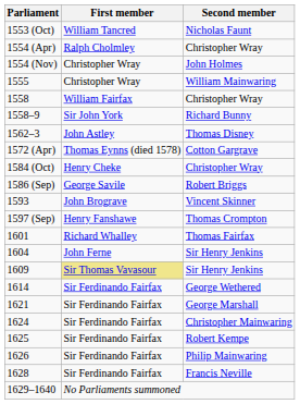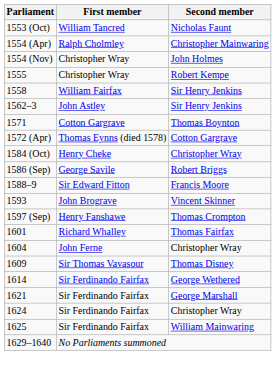 <table class="wikitable">
 <tr>
 <th>Parliament</th>
 <th>First member</th>
 <th>Second member</th>
 </tr>
 <tr>
 <td>1553 (Oct)</td>
 <td><a href='#'>William Tancred</a></td>
 <td><a href='#'>Nicholas Faunt</a></td>
 </tr>
 <tr>
 <td>1554 (Apr)</td>
 <td><a href='#'>Ralph Cholmley</a></td>
-<td>Christopher Wray </td>
+<td><a href='#'>Christopher Mainwaring</a></td>
 </tr>
 <tr>
 <td>1554 (Nov)</td>
 <td>Christopher Wray</td>
 <td><a href='#'>John Holmes</a></td>
 </tr>
 <tr>
 <td>1555</td>
 <td>Christopher Wray</td>
-<td><a href='#'>William Mainwaring</a></td>
+<td><a href='#'>Robert Kempe</a></td>
 </tr>
 <tr>
 <td>1558</td>
 <td><a href='#'>William Fairfax</a></td>
-<td>Christopher Wray </td>
-</tr>
-<tr>
-<td>1558–9</td>
-<td><a href='#'>Sir John York</a></td>
-<td><a href='#'>Richard Bunny</a></td>
+<td><a href='#'>Sir Henry Jenkins</a></td>
 </tr>
 <tr>
 <td>1562–3</td>
 <td><a href='#'>John Astley</a></td>
-<td><a href='#'>Thomas Disney</a></td>
+<td><a href='#'>Sir Henry Jenkins</a></td>
+</tr>
+<tr>
+<td>1571</td>
+<td><a href='#'>Cotton Gargrave</a></td>
+<td><a href='#'>Thomas Boynton</a></td>
 </tr>
 <tr>
 <td>1572 (Apr)</td>
 <td><a href='#'>Thomas Eynns</a> (died 1578)</td>
 <td><a href='#'>Cotton Gargrave</a></td>
 </tr>
 <tr>
 <td>1584 (Oct)</td>
 <td><a href='#'>Henry Cheke</a></td>
 <td><a href='#'>Christopher Wray</a></td>
 </tr>
 <tr>
 <td>1586 (Sep)</td>
 <td><a href='#'>George Savile</a></td>
 <td><a href='#'>Robert Briggs</a></td>
+</tr>
+<tr>
+<td>1588–9</td>
+<td><a href='#'>Sir Edward Fitton</a></td>
+<td><a href='#'>Francis Moore</a></td>
 </tr>
 <tr>
 <td>1593</td>
 <td><a href='#'>John Brograve</a></td>
 <td><a href='#'>Vincent Skinner</a></td>
 </tr>
 <tr>
 <td>1597 (Sep)</td>
 <td><a href='#'>Henry Fanshawe</a></td>
 <td><a href='#'>Thomas Crompton</a></td>
 </tr>
 <tr>
 <td>1601</td>
 <td><a href='#'>Richard Whalley</a></td>
 <td><a href='#'>Thomas Fairfax</a>  </td>
 </tr>
 <tr>
 <td>1604</td>
 <td><a href='#'>John Ferne</a></td>
-<td><a href='#'>Sir Henry Jenkins</a></td>
+<td>Christopher Wray </td>
 </tr>
 <tr>
 <td>1609</td>
-<td style="background: khaki;"><a href='#'>Sir Thomas Vavasour</a></td>
-<td><a href='#'>Sir Henry Jenkins</a></td>
+<td><a href='#'>Sir Thomas Vavasour</a></td>
+<td><a href='#'>Thomas Disney</a></td>
 </tr>
 <tr>
 <td>1614</td>
 <td><a href='#'>Sir Ferdinando Fairfax</a></td>
 <td><a href='#'>George Wethered</a></td>
 </tr>
 <tr>
 <td>1621</td>
 <td>Sir Ferdinando Fairfax</td>
 <td><a href='#'>George Marshall</a></td>
 </tr>
 <tr>
 <td>1624</td>
 <td>Sir Ferdinando Fairfax</td>
-<td><a href='#'>Christopher Mainwaring</a></td>
+<td>Christopher Wray </td>
 </tr>
 <tr>
 <td>1625</td>
 <td>Sir Ferdinando Fairfax</td>
-<td><a href='#'>Robert Kempe</a></td>
-</tr>
-<tr>
-<td>1626</td>
-<td>Sir Ferdinando Fairfax</td>
-<td><a href='#'>Philip Mainwaring</a></td>
-</tr>
-<tr>
-<td>1628</td>
-<td>Sir Ferdinando Fairfax</td>
-<td><a href='#'>Francis Neville</a></td>
+<td><a href='#'>William Mainwaring</a></td>
 </tr>
 <tr>
 <td>1629–1640</td>
 <td colspan = "2"><em>No Parliaments summoned</em></td>
 </tr>
 </table>
